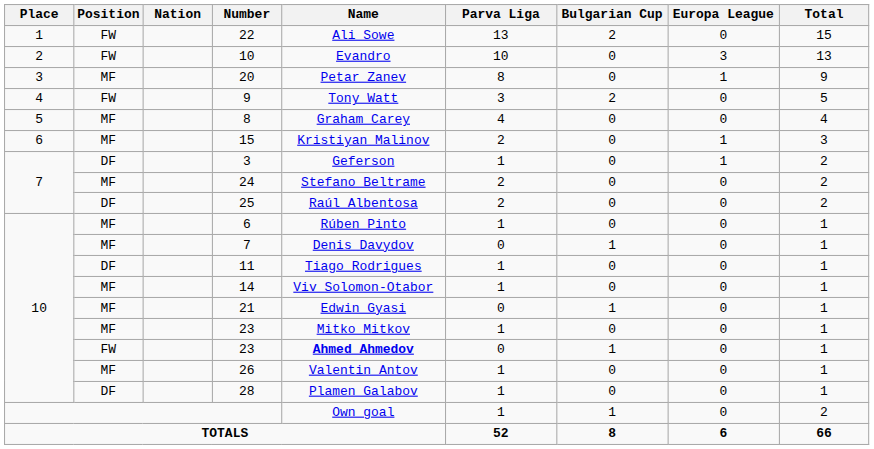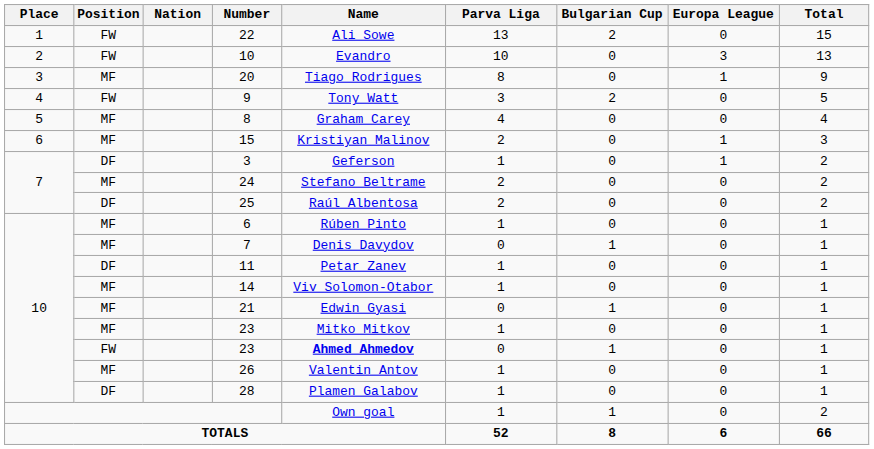 <table class="wikitable" style="font-size: 95%; text-align: center;">
 <tr>
 <th width=60>Place</th>
 <th width=60>Position</th>
 <th width=60>Nation</th>
 <th width=60>Number</th>
 <th width=150>Name</th>
 <th width=100>Parva Liga</th>
 <th width=100>Bulgarian Cup</th>
 <th width=100>Europa League</th>
 <th width=80>Total</th>
 </tr>
 <tr>
 <td rowspan=1>1</td>
 <td>FW</td>
 <td></td>
 <td>22</td>
 <td><a href='#'>Ali Sowe</a></td>
 <td>13</td>
 <td>2</td>
 <td>0</td>
 <td>15</td>
 </tr>
 <tr>
 <td rowspan=1>2</td>
 <td>FW</td>
 <td></td>
 <td>10</td>
 <td><a href='#'>Evandro</a></td>
 <td>10</td>
 <td>0</td>
 <td>3</td>
 <td>13</td>
 </tr>
 <tr>
 <td rowspan=1>3</td>
 <td>MF</td>
 <td></td>
 <td>20</td>
-<td><a href='#'>Petar Zanev</a></td>
+<td><a href='#'>Tiago Rodrigues</a></td>
 <td>8</td>
 <td>0</td>
 <td>1</td>
 <td>9</td>
 </tr>
 <tr>
 <td rowspan=1>4</td>
 <td>FW</td>
 <td></td>
 <td>9</td>
 <td><a href='#'>Tony Watt</a></td>
 <td>3</td>
 <td>2</td>
 <td>0</td>
 <td>5</td>
 </tr>
 <tr>
 <td rowspan=1>5</td>
 <td>MF</td>
 <td></td>
 <td>8</td>
 <td><a href='#'>Graham Carey</a></td>
 <td>4</td>
 <td>0</td>
 <td>0</td>
 <td>4</td>
 </tr>
 <tr>
 <td rowspan=1>6</td>
 <td>MF</td>
 <td></td>
 <td>15</td>
 <td><a href='#'>Kristiyan Malinov</a></td>
 <td>2</td>
 <td>0</td>
 <td>1</td>
 <td>3</td>
 </tr>
 <tr>
 <td rowspan=3>7</td>
 <td>DF</td>
 <td></td>
 <td>3</td>
 <td><a href='#'>Geferson</a></td>
 <td>1</td>
 <td>0</td>
 <td>1</td>
 <td>2</td>
 </tr>
 <tr>
 <td>MF</td>
 <td></td>
 <td>24</td>
 <td><a href='#'>Stefano Beltrame</a></td>
 <td>2</td>
 <td>0</td>
 <td>0</td>
 <td>2</td>
 </tr>
 <tr>
 <td>DF</td>
 <td></td>
 <td>25</td>
 <td><a href='#'>Raúl Albentosa</a></td>
 <td>2</td>
 <td>0</td>
 <td>0</td>
 <td>2</td>
 </tr>
 <tr>
 <td rowspan=9>10</td>
 <td>MF</td>
 <td></td>
 <td>6</td>
 <td><a href='#'>Rúben Pinto</a></td>
 <td>1</td>
 <td>0</td>
 <td>0</td>
 <td>1</td>
 </tr>
 <tr>
 <td>MF</td>
 <td></td>
 <td>7</td>
 <td><a href='#'>Denis Davydov</a></td>
 <td>0</td>
 <td>1</td>
 <td>0</td>
 <td>1</td>
 </tr>
 <tr>
 <td>DF</td>
 <td></td>
 <td>11</td>
-<td><a href='#'>Tiago Rodrigues</a></td>
+<td><a href='#'>Petar Zanev</a></td>
 <td>1</td>
 <td>0</td>
 <td>0</td>
 <td>1</td>
 </tr>
 <tr>
 <td>MF</td>
 <td></td>
 <td>14</td>
 <td><a href='#'>Viv Solomon-Otabor</a></td>
 <td>1</td>
 <td>0</td>
 <td>0</td>
 <td>1</td>
 </tr>
 <tr>
 <td>MF</td>
 <td></td>
 <td>21</td>
 <td><a href='#'>Edwin Gyasi</a></td>
 <td>0</td>
 <td>1</td>
 <td>0</td>
 <td>1</td>
 </tr>
 <tr>
 <td>MF</td>
 <td></td>
 <td>23</td>
 <td><a href='#'>Mitko Mitkov</a></td>
 <td>1</td>
 <td>0</td>
 <td>0</td>
 <td>1</td>
 </tr>
 <tr>
 <td>FW</td>
 <td></td>
 <td>23</td>
 <td><strong><a href='#'>Ahmed Ahmedov</a></strong></td>
 <td>0</td>
 <td>1</td>
 <td>0</td>
 <td>1</td>
 </tr>
 <tr>
 <td>MF</td>
 <td></td>
 <td>26</td>
 <td><a href='#'>Valentin Antov</a></td>
 <td>1</td>
 <td>0</td>
 <td>0</td>
 <td>1</td>
 </tr>
 <tr>
 <td>DF</td>
 <td></td>
 <td>28</td>
 <td><a href='#'>Plamen Galabov</a></td>
 <td>1</td>
 <td>0</td>
 <td>0</td>
 <td>1</td>
 </tr>
 <tr>
 <td colspan=4></td>
 <td><a href='#'>Own goal</a></td>
 <td>1</td>
 <td>1</td>
 <td>0</td>
 <td>2</td>
 </tr>
 <tr>
 <td colspan="5"><strong>TOTALS</strong></td>
 <td><strong>52</strong></td>
 <td><strong>8</strong></td>
 <td><strong>6</strong></td>
 <td><strong>66</strong></td>
 </tr>
 </table>
